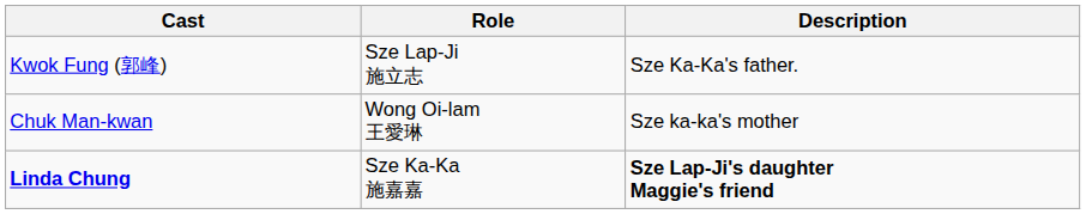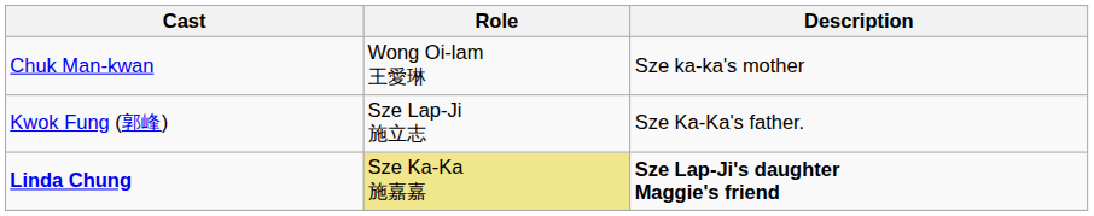 <table class="wikitable" width="55%">
 <tr>
 <th>Cast</th>
 <th>Role</th>
 <th>Description</th>
 </tr>
 <tr>
+<td><a href='#'>Chuk Man-kwan</a></td>
+<td>Wong Oi-lam<br>王愛琳</td>
+<td>Sze ka-ka's mother</td>
+</tr>
+<tr>
 <td><a href='#'>Kwok Fung</a> (<a href='#'>郭峰</a>)</td>
 <td>Sze Lap-Ji <br> 施立志</td>
 <td>Sze Ka-Ka's father.</td>
 </tr>
 <tr>
-<td><a href='#'>Chuk Man-kwan</a></td>
-<td>Wong Oi-lam<br>王愛琳</td>
-<td>Sze ka-ka's mother</td>
-</tr>
-<tr>
 <td><strong><a href='#'>Linda Chung</a></strong></td>
-<td>Sze Ka-Ka <br> 施嘉嘉</td>
+<td style="background: khaki;">Sze Ka-Ka <br> 施嘉嘉</td>
 <td><strong>Sze Lap-Ji's daughter <br> Maggie's friend</strong></td>
 </tr>
 <tr>
 </tr>
 </table>
